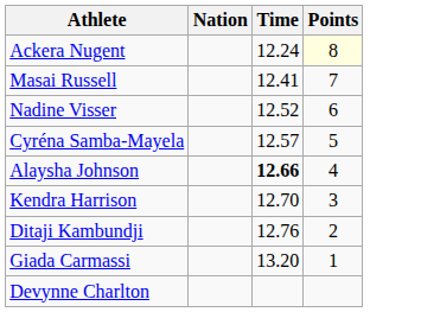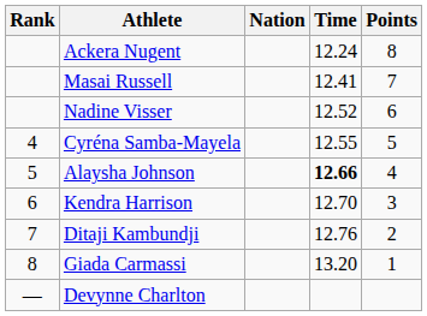 <table class="wikitable">
 <tr>
+<th scope="col">Rank</th>
 <th scope="col">Athlete</th>
 <th scope="col">Nation</th>
 <th scope="col">Time</th>
 <th scope="col">Points</th>
 </tr>
 <tr>
+<td align=center></td>
 <td><a href='#'>Ackera Nugent</a></td>
 <td></td>
 <td>12.24</td>
-<td align=center style="background: lightyellow;">8</td>
+<td align=center>8</td>
 </tr>
 <tr>
+<td align=center></td>
 <td><a href='#'>Masai Russell</a></td>
 <td></td>
 <td>12.41</td>
 <td align=center>7</td>
 </tr>
 <tr>
+<td align=center></td>
 <td><a href='#'>Nadine Visser</a></td>
 <td></td>
 <td>12.52</td>
 <td align=center>6</td>
 </tr>
 <tr>
+<td align=center>4</td>
 <td><a href='#'>Cyréna Samba-Mayela</a></td>
 <td></td>
-<td>12.57</td>
+<td>12.55</td>
 <td align=center>5</td>
 </tr>
 <tr>
+<td align=center>5</td>
 <td><a href='#'>Alaysha Johnson</a></td>
 <td></td>
 <td><strong>12.66</strong></td>
 <td align=center>4</td>
 </tr>
 <tr>
+<td align=center>6</td>
 <td><a href='#'>Kendra Harrison</a></td>
 <td></td>
 <td>12.70</td>
 <td align=center>3</td>
 </tr>
 <tr>
+<td align=center>7</td>
 <td><a href='#'>Ditaji Kambundji</a></td>
 <td></td>
 <td>12.76</td>
 <td align=center>2</td>
 </tr>
 <tr>
+<td align=center>8</td>
 <td><a href='#'>Giada Carmassi</a></td>
 <td></td>
 <td>13.20</td>
 <td align=center>1</td>
 </tr>
 <tr>
+<td align=center>—</td>
 <td><a href='#'>Devynne Charlton</a></td>
 <td></td>
 <td></td>
 <td align=center></td>
 </tr>
 </table>
